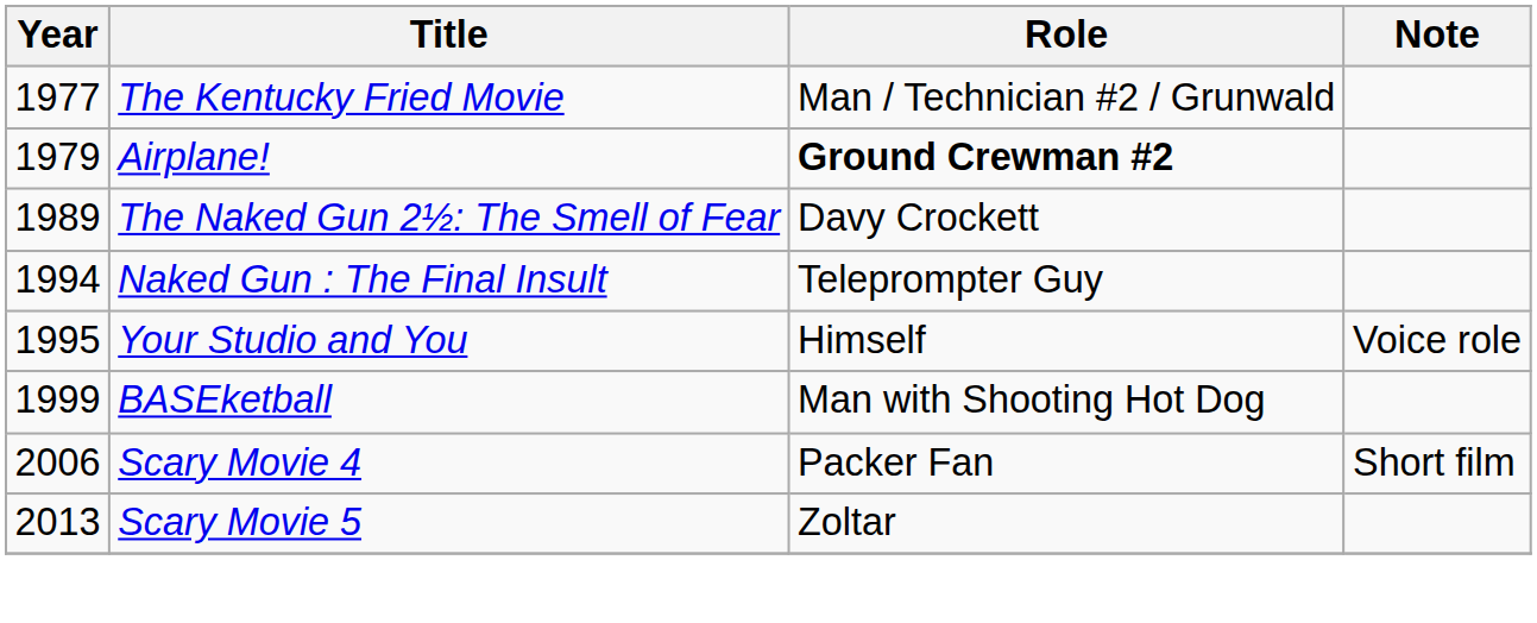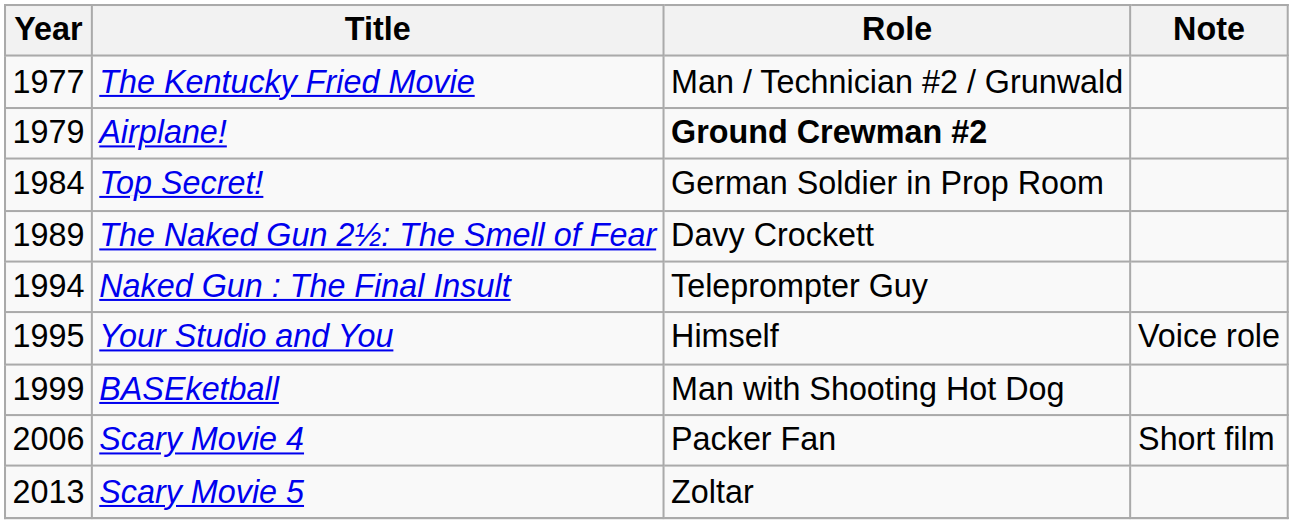 <table class="wikitable">
 <tr>
 <th>Year</th>
 <th>Title</th>
 <th>Role</th>
 <th>Note</th>
 </tr>
 <tr>
 <td>1977</td>
 <td><em><a href='#'>The Kentucky Fried Movie</a></em></td>
 <td>Man / Technician #2 / Grunwald</td>
 <td></td>
 </tr>
 <tr>
 <td>1979</td>
 <td><em><a href='#'>Airplane!</a></em></td>
 <td><strong>Ground Crewman #2</strong></td>
+<td></td>
+</tr>
+<tr>
+<td>1984</td>
+<td><em><a href='#'>Top Secret!</a></em></td>
+<td>German Soldier in Prop Room</td>
 <td></td>
 </tr>
 <tr>
 <td>1989</td>
 <td><em><a href='#'>The Naked Gun 2½: The Smell of Fear</a></em></td>
 <td>Davy Crockett</td>
 <td></td>
 </tr>
 <tr>
 <td>1994</td>
 <td><em><a href='#'>Naked Gun : The Final Insult</a></em></td>
 <td>Teleprompter Guy</td>
 <td></td>
 </tr>
 <tr>
 <td>1995</td>
 <td><em><a href='#'>Your Studio and You</a></em></td>
 <td>Himself</td>
 <td>Voice role</td>
 </tr>
 <tr>
 <td>1999</td>
 <td><em><a href='#'>BASEketball</a></em></td>
 <td>Man with Shooting Hot Dog</td>
 <td></td>
 </tr>
 <tr>
 <td>2006</td>
 <td><em><a href='#'>Scary Movie 4</a></em></td>
 <td>Packer Fan</td>
 <td>Short film</td>
 </tr>
 <tr>
 <td>2013</td>
 <td><em><a href='#'>Scary Movie 5</a></em></td>
 <td>Zoltar</td>
 <td></td>
 </tr>
 <tr>
 </tr>
 </table>
